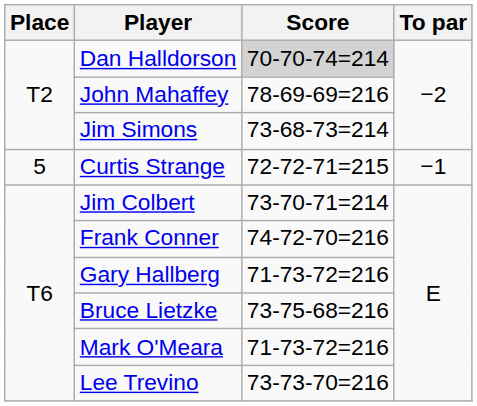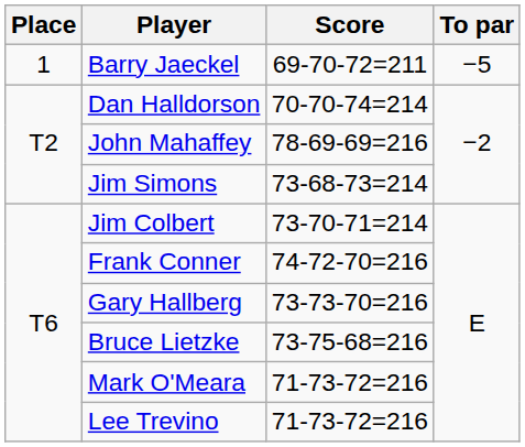 <table class="wikitable">
 <tr>
 <th>Place</th>
 <th>Player</th>
 <th>Score</th>
 <th>To par</th>
 </tr>
 <tr>
+<td align=center>1</td>
+<td> <a href='#'>Barry Jaeckel</a></td>
+<td align=center>69-70-72=211</td>
+<td align=center>−5</td>
+</tr>
+<tr>
 <td align=center rowspan=3>T2</td>
 <td> <a href='#'>Dan Halldorson</a></td>
-<td align=center style="background: lightgrey;">70-70-74=214</td>
+<td align=center>70-70-74=214</td>
 <td align=center rowspan=3>−2</td>
 </tr>
 <tr>
 <td> <a href='#'>John Mahaffey</a></td>
 <td align=center>78-69-69=216</td>
 </tr>
 <tr>
 <td> <a href='#'>Jim Simons</a></td>
 <td align=center>73-68-73=214</td>
-</tr>
-<tr>
-<td align=center>5</td>
-<td> <a href='#'>Curtis Strange</a></td>
-<td align=center>72-72-71=215</td>
-<td align=center>−1</td>
 </tr>
 <tr>
 <td rowspan=6 align=center>T6</td>
 <td> <a href='#'>Jim Colbert</a></td>
 <td align=center>73-70-71=214</td>
 <td rowspan=6 align=center>E</td>
 </tr>
 <tr>
 <td> <a href='#'>Frank Conner</a></td>
 <td align=center>74-72-70=216</td>
 </tr>
 <tr>
 <td> <a href='#'>Gary Hallberg</a></td>
-<td align=center>71-73-72=216</td>
+<td align=center>73-73-70=216</td>
 </tr>
 <tr>
 <td> <a href='#'>Bruce Lietzke</a></td>
 <td align=center>73-75-68=216</td>
 </tr>
 <tr>
 <td> <a href='#'>Mark O'Meara</a></td>
 <td align=center>71-73-72=216</td>
 </tr>
 <tr>
 <td> <a href='#'>Lee Trevino</a></td>
-<td align=center>73-73-70=216</td>
+<td align=center>71-73-72=216</td>
 </tr>
 </table>
